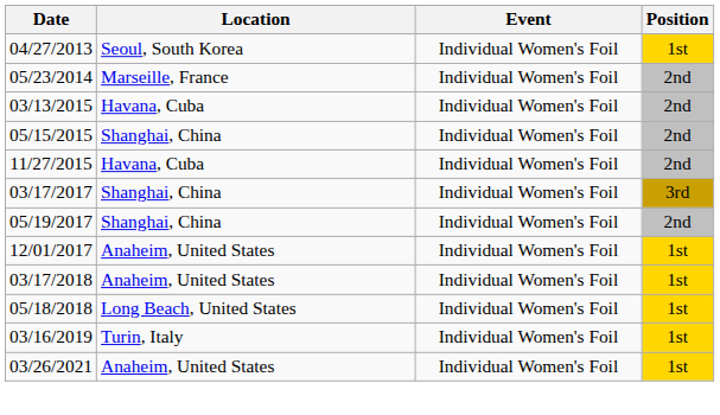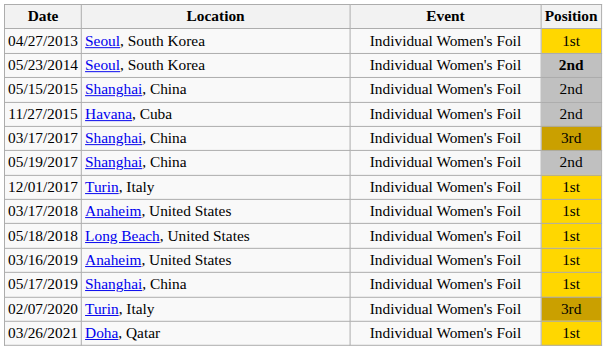 <table class="wikitable" style="text-align:center;">
 <tr>
 <th>Date</th>
 <th style="width:17em">Location</th>
 <th style="width:12em">Event</th>
 <th>Position</th>
 </tr>
 <tr>
 <td>04/27/2013</td>
 <td rowspan="1" align="left"> <a href='#'>Seoul</a>, South Korea</td>
 <td>Individual Women's Foil</td>
 <td bgcolor="gold">1st</td>
 </tr>
 <tr>
 <td>05/23/2014</td>
-<td rowspan="1" align="left"> <a href='#'>Marseille</a>, France</td>
+<td rowspan="1" align="left"> <a href='#'>Seoul</a>, South Korea</td>
 <td>Individual Women's Foil</td>
-<td bgcolor="silver">2nd</td>
-</tr>
-<tr>
-<td>03/13/2015</td>
-<td rowspan="1" align="left"> <a href='#'>Havana</a>, Cuba</td>
-<td>Individual Women's Foil</td>
-<td bgcolor="silver">2nd</td>
+<td bgcolor="silver"><strong>2nd</strong></td>
 </tr>
 <tr>
 <td>05/15/2015</td>
 <td rowspan="1" align="left"> <a href='#'>Shanghai</a>, China</td>
 <td>Individual Women's Foil</td>
 <td bgcolor="silver">2nd</td>
 </tr>
 <tr>
 <td>11/27/2015</td>
 <td rowspan="1" align="left"> <a href='#'>Havana</a>, Cuba</td>
 <td>Individual Women's Foil</td>
 <td bgcolor="silver">2nd</td>
 </tr>
 <tr>
 <td>03/17/2017</td>
 <td rowspan="1" align="left"> <a href='#'>Shanghai</a>, China</td>
 <td>Individual Women's Foil</td>
 <td bgcolor="caramel">3rd</td>
 </tr>
 <tr>
 <td>05/19/2017</td>
 <td rowspan="1" align="left"> <a href='#'>Shanghai</a>, China</td>
 <td>Individual Women's Foil</td>
 <td bgcolor="silver">2nd</td>
 </tr>
 <tr>
 <td>12/01/2017</td>
-<td rowspan="1" align="left"> <a href='#'>Anaheim</a>, United States</td>
+<td rowspan="1" align="left"> <a href='#'>Turin</a>, Italy</td>
 <td>Individual Women's Foil</td>
 <td bgcolor="gold">1st</td>
 </tr>
 <tr>
 <td>03/17/2018</td>
 <td rowspan="1" align="left"> <a href='#'>Anaheim</a>, United States</td>
 <td>Individual Women's Foil</td>
 <td bgcolor="gold">1st</td>
 </tr>
 <tr>
 <td>05/18/2018</td>
 <td rowspan="1" align="left"> <a href='#'>Long Beach</a>, United States</td>
 <td>Individual Women's Foil</td>
 <td bgcolor="gold">1st</td>
 </tr>
 <tr>
 <td>03/16/2019</td>
-<td rowspan="1" align="left"> <a href='#'>Turin</a>, Italy</td>
+<td rowspan="1" align="left"> <a href='#'>Anaheim</a>, United States</td>
 <td>Individual Women's Foil</td>
 <td bgcolor="gold">1st</td>
 </tr>
 <tr>
+<td>05/17/2019</td>
+<td rowspan="1" align="left"> <a href='#'>Shanghai</a>, China</td>
+<td>Individual Women's Foil</td>
+<td bgcolor="gold">1st</td>
+</tr>
+<tr>
+<td rowspan="1">02/07/2020</td>
+<td rowspan="1" align="left"> <a href='#'>Turin</a>, Italy</td>
+<td>Individual Women's Foil</td>
+<td bgcolor="caramel">3rd</td>
+</tr>
+<tr>
 <td>03/26/2021</td>
-<td rowspan="1" align="left"> <a href='#'>Anaheim</a>, United States</td>
+<td rowspan="1" align="left"> <a href='#'>Doha</a>, Qatar</td>
 <td>Individual Women's Foil</td>
 <td bgcolor="gold">1st</td>
 </tr>
 </table>
